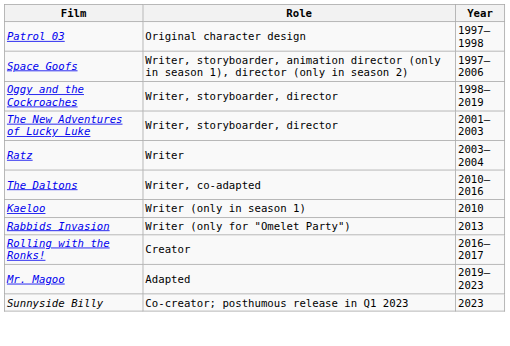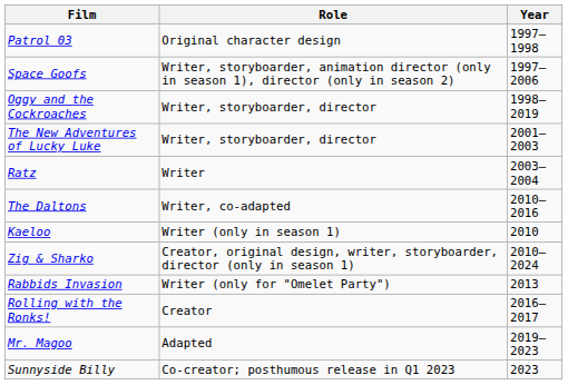 <table class="wikitable">
 <tr>
 <th>Film</th>
 <th>Role</th>
 <th>Year</th>
 </tr>
 <tr>
 <td><em><a href='#'>Patrol 03</a></em></td>
 <td>Original character design</td>
 <td>1997–1998</td>
 </tr>
 <tr>
 <td><em><a href='#'>Space Goofs</a></em></td>
 <td>Writer, storyboarder, animation director (only in season 1), director (only in season 2)</td>
 <td>1997–2006</td>
 </tr>
 <tr>
 <td><em><a href='#'>Oggy and the Cockroaches</a></em></td>
 <td>Writer, storyboarder, director</td>
 <td>1998–2019</td>
 </tr>
 <tr>
 <td><em><a href='#'>The New Adventures of Lucky Luke</a></em></td>
 <td>Writer, storyboarder, director</td>
 <td>2001–2003</td>
 </tr>
 <tr>
 <td><em><a href='#'>Ratz</a></em></td>
 <td>Writer</td>
 <td>2003–2004</td>
 </tr>
 <tr>
 <td><em><a href='#'>The Daltons</a></em></td>
 <td>Writer, co-adapted</td>
 <td>2010–2016</td>
 </tr>
 <tr>
 <td><em><a href='#'>Kaeloo</a></em></td>
 <td>Writer (only in season 1)</td>
 <td>2010</td>
 </tr>
 <tr>
+<td><em><a href='#'>Zig & Sharko</a></em></td>
+<td>Creator, original design, writer, storyboarder, director (only in season 1)</td>
+<td>2010–2024</td>
+</tr>
+<tr>
 <td><em><a href='#'>Rabbids Invasion</a></em></td>
 <td>Writer (only for "Omelet Party")</td>
 <td>2013</td>
 </tr>
 <tr>
 <td><em><a href='#'>Rolling with the Ronks!</a></em></td>
 <td>Creator</td>
 <td>2016–2017</td>
 </tr>
 <tr>
 <td><em><a href='#'>Mr. Magoo</a></em></td>
 <td>Adapted</td>
 <td>2019–2023</td>
 </tr>
 <tr>
 <td><em>Sunnyside Billy</em></td>
 <td>Co-creator; posthumous release in Q1 2023</td>
 <td>2023</td>
 </tr>
 </table>
